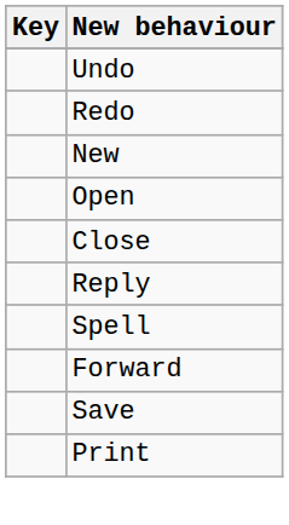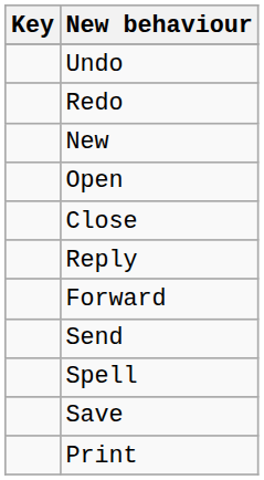 <table class="wikitable">
 <tr>
 <th>Key</th>
 <th>New behaviour</th>
 </tr>
 <tr>
 </tr>
 <tr>
 <td></td>
 <td>Undo</td>
 </tr>
 <tr>
 <td></td>
 <td>Redo</td>
 </tr>
 <tr>
 <td></td>
 <td>New</td>
 </tr>
 <tr>
 <td></td>
 <td>Open</td>
 </tr>
 <tr>
 <td></td>
 <td>Close</td>
 </tr>
 <tr>
 <td></td>
 <td>Reply</td>
 </tr>
 <tr>
 <td></td>
-<td>Spell</td>
+<td>Forward</td>
 </tr>
 <tr>
 <td></td>
-<td>Forward</td>
+<td>Send</td>
+</tr>
+<tr>
+<td></td>
+<td>Spell</td>
 </tr>
 <tr>
 <td></td>
 <td>Save</td>
 </tr>
 <tr>
 <td></td>
 <td>Print</td>
 </tr>
 </table>
